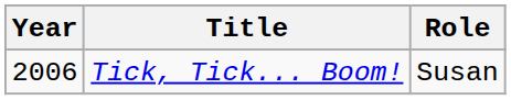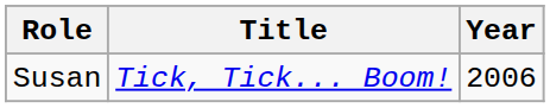 <table class="wikitable">
 <tr>
+<th>Role</th>
+<th>Title</th>
 <th>Year</th>
-<th>Title</th>
-<th>Role</th>
 </tr>
 <tr>
+<td>Susan</td>
+<td><em><a href='#'>Tick, Tick... Boom!</a></em></td>
 <td>2006</td>
-<td><em><a href='#'>Tick, Tick... Boom!</a></em></td>
-<td>Susan</td>
 </tr>
 </table>
